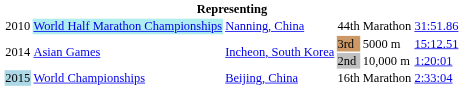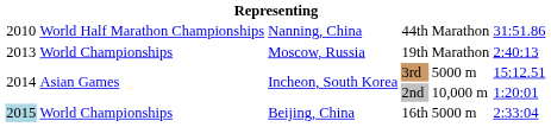 <table>
 <tr>
 <th colspan="6">Representing </th>
 </tr>
 <tr>
 <td>2010</td>
-<td style="background: paleturquoise;"><a href='#'>World Half Marathon Championships</a></td>
+<td><a href='#'>World Half Marathon Championships</a></td>
 <td><a href='#'>Nanning, China</a></td>
 <td>44th</td>
 <td>Marathon</td>
 <td><a href='#'>31:51.86</a></td>
+</tr>
+<tr>
+<td>2013</td>
+<td><a href='#'>World Championships</a></td>
+<td><a href='#'>Moscow, Russia</a></td>
+<td>19th</td>
+<td>Marathon</td>
+<td><a href='#'>2:40:13</a></td>
 </tr>
 <tr>
 <td rowspan=2>2014</td>
 <td rowspan=2><a href='#'>Asian Games</a></td>
 <td rowspan=2><a href='#'>Incheon, South Korea</a></td>
 <td bgcolor=cc9966>3rd</td>
 <td>5000 m</td>
 <td><a href='#'>15:12.51</a></td>
 </tr>
 <tr>
 <td bgcolor=silver>2nd</td>
 <td>10,000 m</td>
 <td><a href='#'>1:20:01</a></td>
 </tr>
 <tr>
 <td style="background: lightblue;">2015</td>
 <td><a href='#'>World Championships</a></td>
 <td><a href='#'>Beijing, China</a></td>
 <td>16th</td>
-<td>Marathon</td>
+<td>5000 m</td>
 <td><a href='#'>2:33:04</a></td>
 </tr>
 </table>
